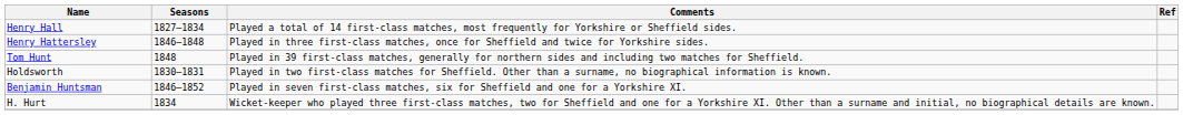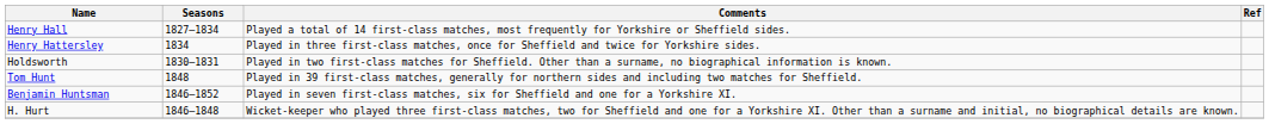 <table class="wikitable">
 <tr>
 <th style="width:200px">Name</th>
 <th style="width: 100px">Seasons</th>
 <th>Comments</th>
 <th>Ref</th>
 </tr>
 <tr>
 <td><a href='#'>Henry Hall</a></td>
 <td>1827–1834</td>
 <td>Played a total of 14 first-class matches, most frequently for Yorkshire or Sheffield sides.</td>
 <td></td>
 </tr>
 <tr>
 <td><a href='#'>Henry Hattersley</a></td>
-<td>1846–1848</td>
+<td>1834</td>
 <td>Played in three first-class matches, once for Sheffield and twice for Yorkshire sides.</td>
+<td></td>
+</tr>
+<tr>
+<td>Holdsworth</td>
+<td>1830–1831</td>
+<td>Played in two first-class matches for Sheffield. Other than a surname, no biographical information is known.</td>
 <td></td>
 </tr>
 <tr>
 <td><a href='#'>Tom Hunt</a></td>
 <td>1848</td>
 <td>Played in 39 first-class matches, generally for northern sides and including two matches for Sheffield.</td>
-<td></td>
-</tr>
-<tr>
-<td>Holdsworth</td>
-<td>1830–1831</td>
-<td>Played in two first-class matches for Sheffield. Other than a surname, no biographical information is known.</td>
 <td></td>
 </tr>
 <tr>
 <td><a href='#'>Benjamin Huntsman</a></td>
 <td>1846–1852</td>
 <td>Played in seven first-class matches, six for Sheffield and one for a Yorkshire XI.</td>
 <td></td>
 </tr>
 <tr>
 <td>H. Hurt</td>
-<td>1834</td>
+<td>1846–1848</td>
 <td>Wicket-keeper who played three first-class matches, two for Sheffield and one for a Yorkshire XI. Other than a surname and initial, no biographical details are known.</td>
 <td></td>
 </tr>
 <tr>
 </tr>
 </table>
